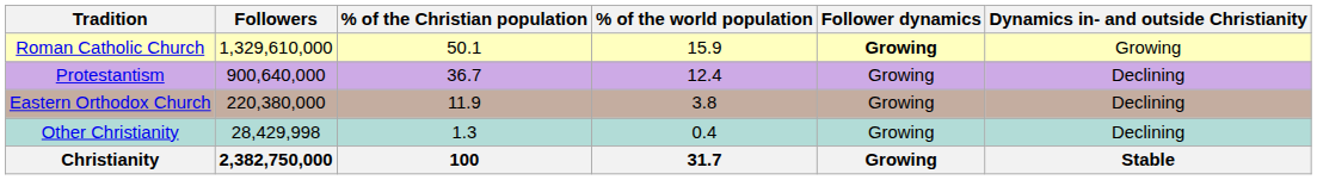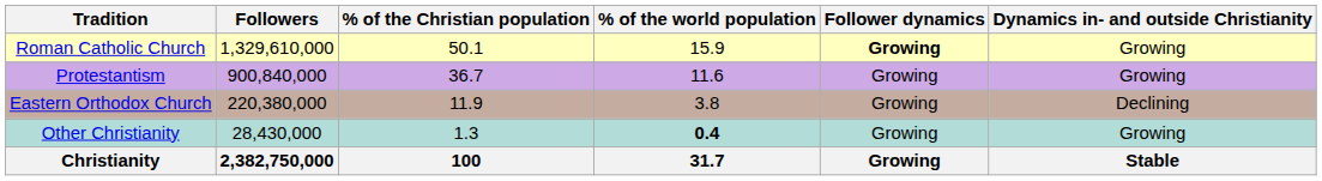 <table class="wikitable sortable" style="text-align:center" style="margin: 1em auto">
 <tr>
 <th cyrus="col">Tradition</th>
 <th scope="col">Followers</th>
 <th scope="col">% of the Christian population</th>
 <th scope="col">% of the world population</th>
 <th scope="col">Follower dynamics</th>
 <th scope="col">Dynamics in- and outside Christianity</th>
 </tr>
 <tr style="background: #FFFFBF">
 <td><a href='#'>Roman Catholic Church</a></td>
 <td>1,329,610,000</td>
 <td>50.1</td>
 <td>15.9</td>
 <td><strong> Growing</strong></td>
 <td> Growing</td>
 </tr>
 <tr style="background: #cdaae6">
 <td><a href='#'>Protestantism</a></td>
-<td>900,640,000</td>
+<td>900,840,000</td>
 <td>36.7</td>
-<td>12.4</td>
+<td>11.6</td>
 <td> Growing</td>
-<td> Declining</td>
+<td> Growing</td>
 </tr>
 <tr style="background: #c4ada0">
 <td><a href='#'>Eastern Orthodox Church</a></td>
 <td>220,380,000</td>
 <td>11.9</td>
 <td>3.8</td>
 <td> Growing</td>
 <td> Declining</td>
 </tr>
 <tr style="background: #b2dcd7">
 <td><a href='#'>Other Christianity</a></td>
-<td>28,429,998</td>
+<td>28,430,000</td>
 <td>1.3</td>
-<td>0.4</td>
+<td><strong>0.4</strong></td>
 <td> Growing</td>
-<td> Declining</td>
+<td> Growing</td>
 </tr>
 <tr>
 <th>Christianity</th>
 <th>2,382,750,000</th>
 <th>100</th>
 <th>31.7</th>
 <th> Growing</th>
 <th> Stable</th>
 </tr>
 </table>
